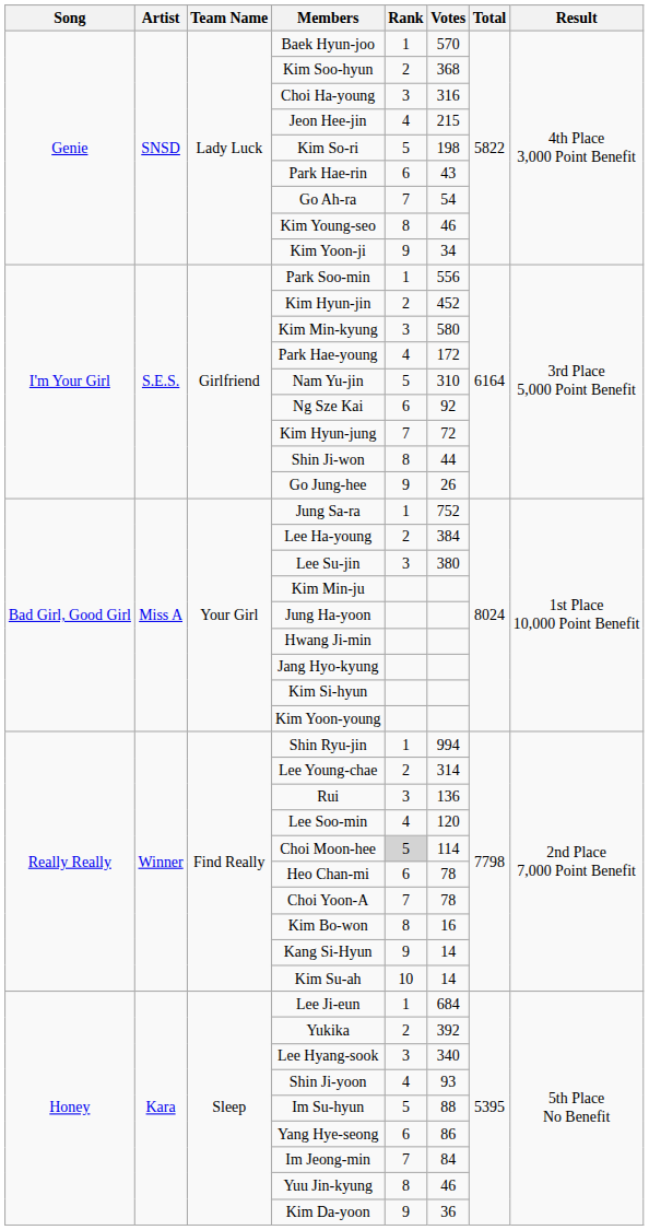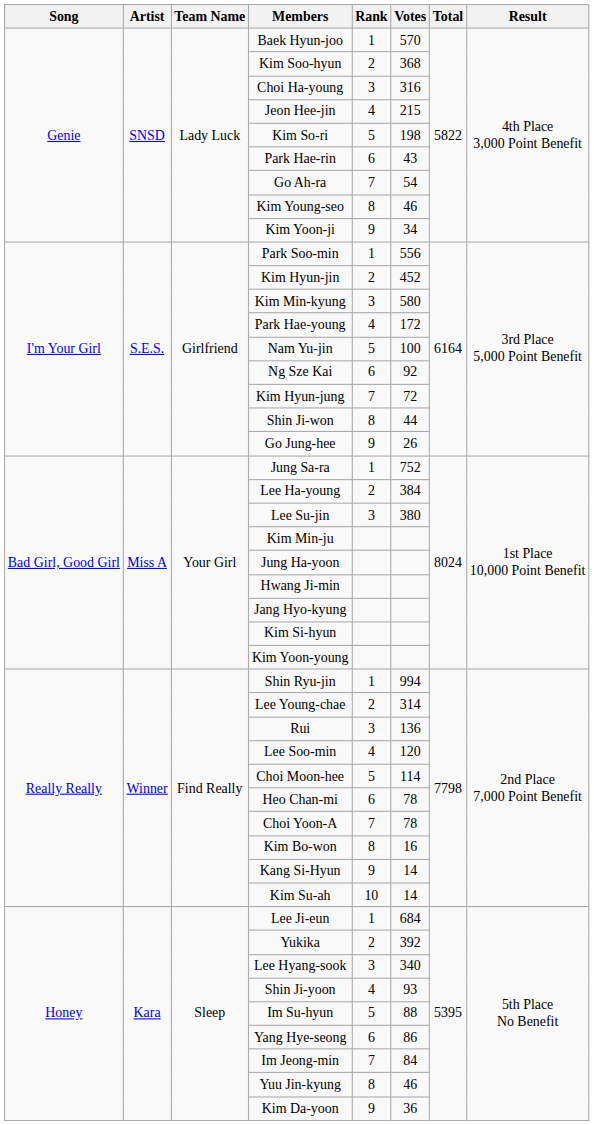 <table class="wikitable sortable" style="text-align:center; font-size: small;">
 <tr>
 <th>Song</th>
 <th>Artist</th>
 <th>Team Name</th>
 <th>Members</th>
 <th>Rank</th>
 <th>Votes</th>
 <th>Total</th>
 <th>Result</th>
 </tr>
 <tr>
 <td rowspan="9"><a href='#'>Genie</a></td>
 <td rowspan="9"><a href='#'>SNSD</a></td>
 <td rowspan="9">Lady Luck</td>
 <td>Baek Hyun-joo</td>
 <td>1</td>
 <td>570</td>
 <td rowspan="9">5822</td>
 <td rowspan="9">4th Place <br> 3,000 Point Benefit</td>
 </tr>
 <tr>
 <td>Kim Soo-hyun</td>
 <td>2</td>
 <td>368</td>
 </tr>
 <tr>
 <td>Choi Ha-young</td>
 <td>3</td>
 <td>316</td>
 </tr>
 <tr>
 <td>Jeon Hee-jin</td>
 <td>4</td>
 <td>215</td>
 </tr>
 <tr>
 <td>Kim So-ri</td>
 <td>5</td>
 <td>198</td>
 </tr>
 <tr>
 <td>Park Hae-rin</td>
 <td>6</td>
 <td>43</td>
 </tr>
 <tr>
 <td>Go Ah-ra</td>
 <td>7</td>
 <td>54</td>
 </tr>
 <tr>
 <td>Kim Young-seo</td>
 <td>8</td>
 <td>46</td>
 </tr>
 <tr>
 <td>Kim Yoon-ji</td>
 <td>9</td>
 <td>34</td>
 </tr>
 <tr>
 <td rowspan="9"><a href='#'>I'm Your Girl</a></td>
 <td rowspan="9"><a href='#'>S.E.S.</a></td>
 <td rowspan="9">Girlfriend</td>
 <td>Park Soo-min</td>
 <td>1</td>
 <td>556</td>
 <td rowspan="9">6164</td>
 <td rowspan="9">3rd Place <br> 5,000 Point Benefit</td>
 </tr>
 <tr>
 <td>Kim Hyun-jin</td>
 <td>2</td>
 <td>452</td>
 </tr>
 <tr>
 <td>Kim Min-kyung</td>
 <td>3</td>
 <td>580</td>
 </tr>
 <tr>
 <td>Park Hae-young</td>
 <td>4</td>
 <td>172</td>
 </tr>
 <tr>
 <td>Nam Yu-jin</td>
 <td>5</td>
-<td>310</td>
+<td>100</td>
 </tr>
 <tr>
 <td>Ng Sze Kai</td>
 <td>6</td>
 <td>92</td>
 </tr>
 <tr>
 <td>Kim Hyun-jung</td>
 <td>7</td>
 <td>72</td>
 </tr>
 <tr>
 <td>Shin Ji-won</td>
 <td>8</td>
 <td>44</td>
 </tr>
 <tr>
 <td>Go Jung-hee</td>
 <td>9</td>
 <td>26</td>
 </tr>
 <tr>
 <td rowspan="9"><a href='#'>Bad Girl, Good Girl</a></td>
 <td rowspan="9"><a href='#'>Miss A</a></td>
 <td rowspan="9">Your Girl</td>
 <td>Jung Sa-ra</td>
 <td>1</td>
 <td>752</td>
 <td rowspan="9">8024</td>
 <td rowspan="9">1st Place <br> 10,000 Point Benefit</td>
 </tr>
 <tr>
 <td>Lee Ha-young</td>
 <td>2</td>
 <td>384</td>
 </tr>
 <tr>
 <td>Lee Su-jin</td>
 <td>3</td>
 <td>380</td>
 </tr>
 <tr>
 <td>Kim Min-ju</td>
 <td></td>
 <td></td>
 </tr>
 <tr>
 <td>Jung Ha-yoon</td>
 <td></td>
 <td></td>
 </tr>
 <tr>
 <td>Hwang Ji-min</td>
 <td></td>
 <td></td>
 </tr>
 <tr>
 <td>Jang Hyo-kyung</td>
 <td></td>
 <td></td>
 </tr>
 <tr>
 <td>Kim Si-hyun</td>
 <td></td>
 <td></td>
 </tr>
 <tr>
 <td>Kim Yoon-young</td>
 <td></td>
 <td></td>
 </tr>
 <tr>
 <td rowspan="10"><a href='#'>Really Really</a></td>
 <td rowspan="10"><a href='#'>Winner</a></td>
 <td rowspan="10">Find Really</td>
 <td>Shin Ryu-jin</td>
 <td>1</td>
 <td>994</td>
 <td rowspan="10">7798</td>
 <td rowspan="10">2nd Place <br> 7,000 Point Benefit</td>
 </tr>
 <tr>
 <td>Lee Young-chae</td>
 <td>2</td>
 <td>314</td>
 </tr>
 <tr>
 <td>Rui</td>
 <td>3</td>
 <td>136</td>
 </tr>
 <tr>
 <td>Lee Soo-min</td>
 <td>4</td>
 <td>120</td>
 </tr>
 <tr>
 <td>Choi Moon-hee</td>
-<td style="background: lightgrey;">5</td>
+<td>5</td>
 <td>114</td>
 </tr>
 <tr>
 <td>Heo Chan-mi</td>
 <td>6</td>
 <td>78</td>
 </tr>
 <tr>
 <td>Choi Yoon-A</td>
 <td>7</td>
 <td>78</td>
 </tr>
 <tr>
 <td>Kim Bo-won</td>
 <td>8</td>
 <td>16</td>
 </tr>
 <tr>
 <td>Kang Si-Hyun</td>
 <td>9</td>
 <td>14</td>
 </tr>
 <tr>
 <td>Kim Su-ah</td>
 <td>10</td>
 <td>14</td>
 </tr>
 <tr>
 <td rowspan="9"><a href='#'>Honey</a></td>
 <td rowspan="9"><a href='#'>Kara</a></td>
 <td rowspan="9">Sleep</td>
 <td>Lee Ji-eun</td>
 <td>1</td>
 <td>684</td>
 <td rowspan="9">5395</td>
 <td rowspan="9">5th Place <br> No Benefit</td>
 </tr>
 <tr>
 <td>Yukika</td>
 <td>2</td>
 <td>392</td>
 </tr>
 <tr>
 <td>Lee Hyang-sook</td>
 <td>3</td>
 <td>340</td>
 </tr>
 <tr>
 <td>Shin Ji-yoon</td>
 <td>4</td>
 <td>93</td>
 </tr>
 <tr>
 <td>Im Su-hyun</td>
 <td>5</td>
 <td>88</td>
 </tr>
 <tr>
 <td>Yang Hye-seong</td>
 <td>6</td>
 <td>86</td>
 </tr>
 <tr>
 <td>Im Jeong-min</td>
 <td>7</td>
 <td>84</td>
 </tr>
 <tr>
 <td>Yuu Jin-kyung</td>
 <td>8</td>
 <td>46</td>
 </tr>
 <tr>
 <td>Kim Da-yoon</td>
 <td>9</td>
 <td>36</td>
 </tr>
 </table>
